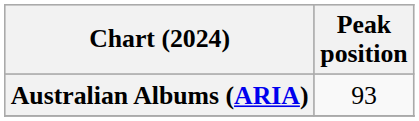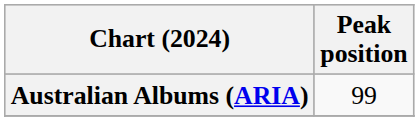 <table class="wikitable sortable plainrowheaders" style="text-align:center">
 <tr>
 <th scope="col">Chart (2024)</th>
 <th scope="col">Peak<br>position</th>
 </tr>
 <tr>
 <th scope="row">Australian Albums (<a href='#'>ARIA</a>)</th>
-<td>93</td>
+<td>99</td>
 </tr>
 <tr>
 </tr>
 <tr>
 </tr>
 <tr>
 </tr>
 <tr>
 </tr>
 <tr>
 </tr>
 <tr>
 </tr>
 </table>
